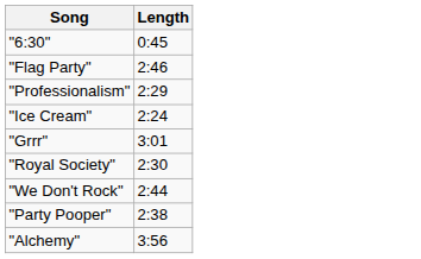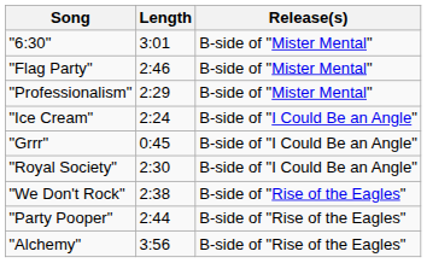 <table class="wikitable sortable">
 <tr>
 <th>Song</th>
 <th>Length</th>
+<th>Release(s)</th>
 </tr>
 <tr>
 <td>"6:30"</td>
-<td>0:45</td>
+<td>3:01</td>
+<td>B-side of "<a href='#'>Mister Mental</a>"</td>
 </tr>
 <tr>
 <td>"Flag Party"</td>
 <td>2:46</td>
+<td>B-side of "<a href='#'>Mister Mental</a>"</td>
 </tr>
 <tr>
 <td>"Professionalism"</td>
 <td>2:29</td>
+<td>B-side of "<a href='#'>Mister Mental</a>"</td>
 </tr>
 <tr>
 <td>"Ice Cream"</td>
 <td>2:24</td>
+<td>B-side of "<a href='#'>I Could Be an Angle</a>"</td>
 </tr>
 <tr>
 <td>"Grrr"</td>
-<td>3:01</td>
+<td>0:45</td>
+<td>B-side of "I Could Be an Angle"</td>
 </tr>
 <tr>
 <td>"Royal Society"</td>
 <td>2:30</td>
+<td>B-side of "I Could Be an Angle"</td>
 </tr>
 <tr>
 <td>"We Don't Rock"</td>
-<td>2:44</td>
+<td>2:38</td>
+<td>B-side of "<a href='#'>Rise of the Eagles</a>"</td>
 </tr>
 <tr>
 <td>"Party Pooper"</td>
-<td>2:38</td>
+<td>2:44</td>
+<td>B-side of "Rise of the Eagles"</td>
 </tr>
 <tr>
 <td>"Alchemy"</td>
 <td>3:56</td>
+<td>B-side of "Rise of the Eagles"</td>
 </tr>
 </table>
